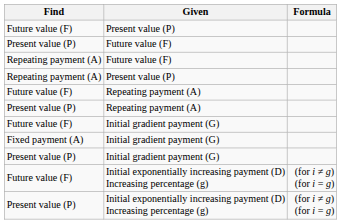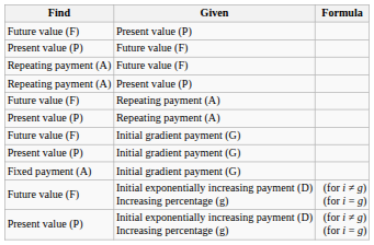 <table class=wikitable>
 <tr>
 <th>Find</th>
 <th>Given</th>
 <th>Formula</th>
 </tr>
 <tr>
 <td>Future value (F)</td>
 <td>Present value (P)</td>
 <td></td>
 </tr>
 <tr>
 <td>Present value (P)</td>
 <td>Future value (F)</td>
 <td></td>
 </tr>
 <tr>
 <td>Repeating payment (A)</td>
 <td>Future value (F)</td>
 <td></td>
 </tr>
 <tr>
 <td>Repeating payment (A)</td>
 <td>Present value (P)</td>
 <td></td>
 </tr>
 <tr>
 <td>Future value (F)</td>
 <td>Repeating payment (A)</td>
 <td></td>
 </tr>
 <tr>
 <td>Present value (P)</td>
 <td>Repeating payment (A)</td>
 <td></td>
 </tr>
 <tr>
 <td>Future value (F)</td>
 <td>Initial gradient payment (G)</td>
 <td></td>
 </tr>
 <tr>
-<td>Fixed payment (A)</td>
+<td>Present value (P)</td>
 <td>Initial gradient payment (G)</td>
 <td></td>
 </tr>
 <tr>
-<td>Present value (P)</td>
+<td>Fixed payment (A)</td>
 <td>Initial gradient payment (G)</td>
 <td></td>
 </tr>
 <tr>
 <td>Future value (F)</td>
 <td>Initial exponentially increasing payment (D)<br>Increasing percentage (g)</td>
 <td>   (for <em>i</em> ≠ <em>g</em>)<br>   (for <em>i</em> = <em>g</em>)</td>
 </tr>
 <tr>
 <td>Present value (P)</td>
 <td>Initial exponentially increasing payment (D)<br>Increasing percentage (g)</td>
 <td>   (for <em>i</em> ≠ <em>g</em>)<br>   (for <em>i</em> = <em>g</em>)</td>
 </tr>
 </table>
